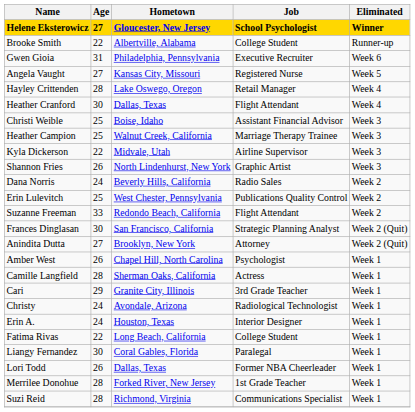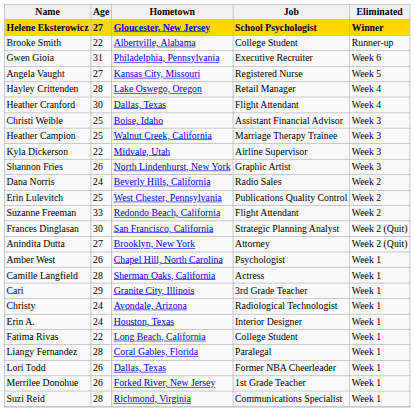 <table class="wikitable sortable">
 <tr>
 <th>Name</th>
 <th>Age</th>
 <th>Hometown</th>
 <th>Job</th>
 <th>Eliminated</th>
 </tr>
 <tr bgcolor="gold">
 <td><strong>Helene Eksterowicz</strong></td>
 <td><strong>27</strong></td>
 <td><strong><a href='#'>Gloucester, New Jersey</a></strong></td>
 <td><strong>School Psychologist</strong></td>
 <td><strong>Winner</strong></td>
 </tr>
 <tr>
 <td>Brooke Smith</td>
 <td>22</td>
 <td><a href='#'>Albertville, Alabama</a></td>
 <td>College Student</td>
 <td data-sort-value="7">Runner-up</td>
 </tr>
 <tr>
 <td>Gwen Gioia</td>
 <td>31</td>
 <td><a href='#'>Philadelphia, Pennsylvania</a></td>
 <td>Executive Recruiter</td>
 <td data-sort-value="6">Week 6</td>
 </tr>
 <tr>
 <td>Angela Vaught</td>
 <td>27</td>
 <td><a href='#'>Kansas City, Missouri</a></td>
 <td>Registered Nurse</td>
 <td data-sort-value="5">Week 5</td>
 </tr>
 <tr>
 <td>Hayley Crittenden</td>
 <td>28</td>
 <td><a href='#'>Lake Oswego, Oregon</a></td>
 <td>Retail Manager</td>
 <td data-sort-value="4">Week 4</td>
 </tr>
 <tr>
 <td>Heather Cranford</td>
 <td>30</td>
 <td><a href='#'>Dallas, Texas</a></td>
 <td>Flight Attendant</td>
 <td data-sort-value="4">Week 4</td>
 </tr>
 <tr>
 <td>Christi Weible</td>
 <td>25</td>
 <td><a href='#'>Boise, Idaho</a></td>
 <td>Assistant Financial Advisor</td>
 <td data-sort-value="3">Week 3</td>
 </tr>
 <tr>
 <td>Heather Campion</td>
 <td>25</td>
 <td><a href='#'>Walnut Creek, California</a></td>
 <td>Marriage Therapy Trainee</td>
 <td data-sort-value="3">Week 3</td>
 </tr>
 <tr>
 <td>Kyla Dickerson</td>
 <td>22</td>
 <td><a href='#'>Midvale, Utah</a></td>
 <td>Airline Supervisor</td>
 <td data-sort-value="3">Week 3</td>
 </tr>
 <tr>
 <td>Shannon Fries</td>
 <td>26</td>
 <td><a href='#'>North Lindenhurst, New York</a></td>
 <td>Graphic Artist</td>
 <td data-sort-value="3">Week 3</td>
 </tr>
 <tr>
 <td>Dana Norris</td>
 <td>24</td>
 <td><a href='#'>Beverly Hills, California</a></td>
 <td>Radio Sales</td>
 <td data-sort-value="2">Week 2</td>
 </tr>
 <tr>
 <td>Erin Lulevitch</td>
 <td>25</td>
 <td><a href='#'>West Chester, Pennsylvania</a></td>
 <td>Publications Quality Control</td>
 <td data-sort-value="2">Week 2</td>
 </tr>
 <tr>
 <td>Suzanne Freeman</td>
 <td>33</td>
 <td><a href='#'>Redondo Beach, California</a></td>
 <td>Flight Attendant</td>
 <td data-sort-value="2">Week 2</td>
 </tr>
 <tr>
 <td>Frances Dinglasan</td>
 <td>30</td>
 <td><a href='#'>San Francisco, California</a></td>
 <td>Strategic Planning Analyst</td>
 <td data-sort-value="2">Week 2 (Quit)</td>
 </tr>
 <tr>
 <td>Anindita Dutta</td>
 <td>27</td>
 <td><a href='#'>Brooklyn, New York</a></td>
 <td>Attorney</td>
 <td data-sort-value="2">Week 2 (Quit)</td>
 </tr>
 <tr>
 <td>Amber West</td>
 <td>26</td>
 <td><a href='#'>Chapel Hill, North Carolina</a></td>
 <td>Psychologist</td>
 <td data-sort-value="1">Week 1</td>
 </tr>
 <tr>
 <td>Camille Langfield</td>
 <td>28</td>
 <td><a href='#'>Sherman Oaks, California</a></td>
 <td>Actress</td>
 <td data-sort-value="1">Week 1</td>
 </tr>
 <tr>
 <td>Cari</td>
 <td>29</td>
 <td><a href='#'>Granite City, Illinois</a></td>
 <td>3rd Grade Teacher</td>
 <td data-sort-value="1">Week 1</td>
 </tr>
 <tr>
 <td>Christy</td>
 <td>24</td>
 <td><a href='#'>Avondale, Arizona</a></td>
 <td>Radiological Technologist</td>
 <td data-sort-value="1">Week 1</td>
 </tr>
 <tr>
 <td>Erin A.</td>
 <td>24</td>
 <td><a href='#'>Houston, Texas</a></td>
 <td>Interior Designer</td>
 <td data-sort-value="1">Week 1</td>
 </tr>
 <tr>
 <td>Fatima Rivas</td>
 <td>22</td>
 <td><a href='#'>Long Beach, California</a></td>
 <td>College Student</td>
 <td data-sort-value="1">Week 1</td>
 </tr>
 <tr>
 <td>Liangy Fernandez</td>
-<td>30</td>
+<td>28</td>
 <td><a href='#'>Coral Gables, Florida</a></td>
 <td>Paralegal</td>
 <td data-sort-value="1">Week 1</td>
 </tr>
 <tr>
 <td>Lori Todd</td>
 <td>26</td>
 <td><a href='#'>Dallas, Texas</a></td>
 <td>Former NBA Cheerleader</td>
 <td data-sort-value="1">Week 1</td>
 </tr>
 <tr>
 <td>Merrilee Donohue</td>
-<td>28</td>
+<td>26</td>
 <td><a href='#'>Forked River, New Jersey</a></td>
 <td>1st Grade Teacher</td>
 <td data-sort-value="1">Week 1</td>
 </tr>
 <tr>
 <td>Suzi Reid</td>
 <td>28</td>
 <td><a href='#'>Richmond, Virginia</a></td>
 <td>Communications Specialist</td>
 <td data-sort-value="1">Week 1</td>
 </tr>
 <tr>
 </tr>
 </table>
